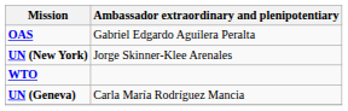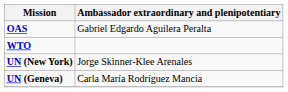 <table class="wikitable" style="font-size: 95%;">
 <tr>
 <th>Mission</th>
 <th>Ambassador extraordinary and plenipotentiary</th>
 </tr>
 <tr>
 <td><strong><a href='#'>OAS</a></strong></td>
 <td>Gabriel Edgardo Aguilera Peralta</td>
 </tr>
 <tr>
+<td><strong><a href='#'>WTO</a></strong></td>
+<td></td>
+</tr>
+<tr>
 <td><strong><a href='#'>UN</a> (New York)</strong></td>
 <td>Jorge Skinner-Klee Arenales</td>
-</tr>
-<tr>
-<td><strong><a href='#'>WTO</a></strong></td>
-<td></td>
 </tr>
 <tr>
 <td><strong><a href='#'>UN</a> (Geneva)</strong></td>
 <td>Carla María Rodríguez Mancia</td>
 </tr>
 <tr>
 </tr>
 </table>
